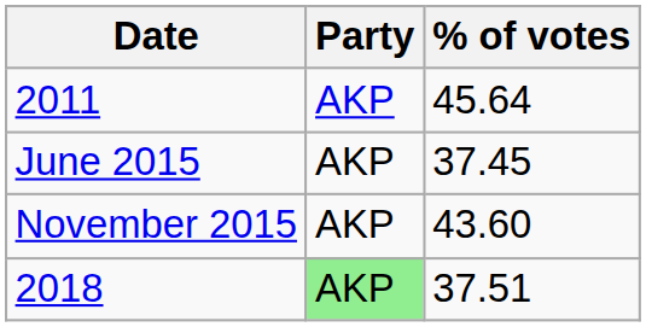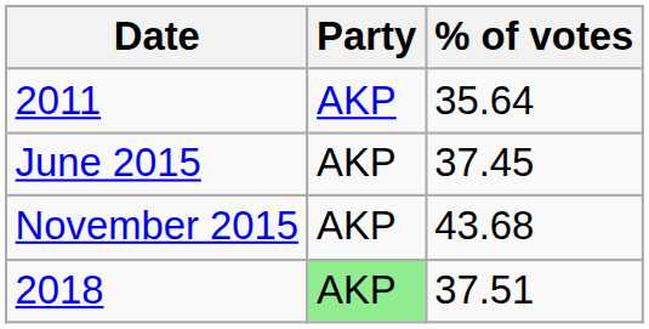 <table class="wikitable">
 <tr>
 <th>Date</th>
 <th>Party</th>
 <th>% of votes</th>
 </tr>
 <tr>
 <td><a href='#'>2011</a></td>
 <td><a href='#'>AKP</a></td>
-<td>45.64</td>
+<td>35.64</td>
 </tr>
 <tr>
 <td><a href='#'>June 2015</a></td>
 <td>AKP</td>
 <td>37.45</td>
 </tr>
 <tr>
 <td><a href='#'>November 2015</a></td>
 <td>AKP</td>
-<td>43.60</td>
+<td>43.68</td>
 </tr>
 <tr>
 <td><a href='#'>2018</a></td>
 <td style="background: lightgreen;">AKP</td>
 <td>37.51</td>
 </tr>
 </table>
